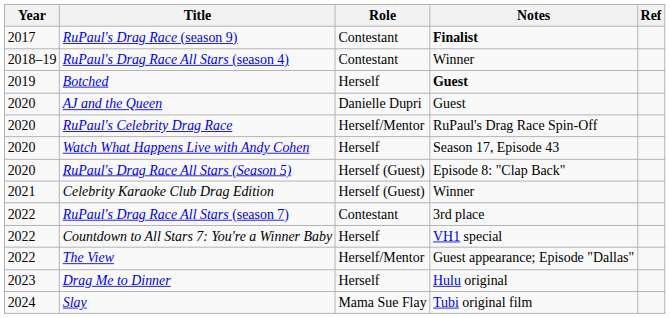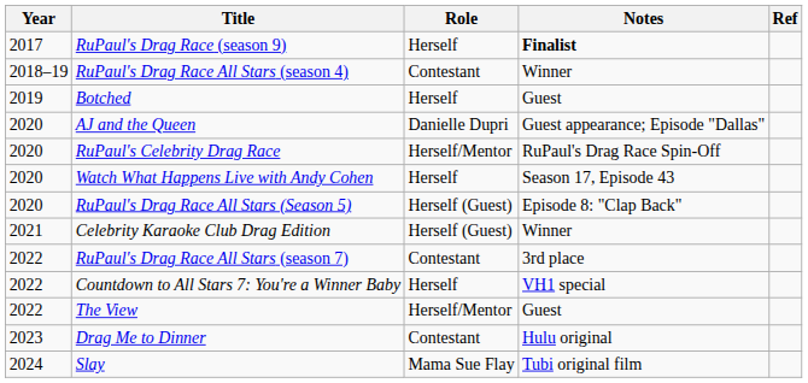 <table class="wikitable plainrowheaders sortable">
 <tr>
 <th scope="col">Year</th>
 <th scope="col">Title</th>
 <th scope="col">Role</th>
 <th scope="col">Notes</th>
 <th scope="col">Ref</th>
 </tr>
 <tr>
 <td>2017</td>
 <td scope="row"><a href='#'><em>RuPaul's Drag Race</em> (season 9)</a></td>
-<td>Contestant</td>
+<td>Herself</td>
 <td><strong>Finalist</strong></td>
 <td></td>
 </tr>
 <tr>
 <td>2018–19</td>
 <td scope="row"><a href='#'><em>RuPaul's Drag Race All Stars</em> (season 4)</a></td>
 <td>Contestant</td>
 <td>Winner</td>
 <td></td>
 </tr>
 <tr>
 <td>2019</td>
 <td><em><a href='#'>Botched</a></em></td>
 <td>Herself</td>
-<td><strong>Guest</strong></td>
+<td>Guest</td>
 <td style="text-align: center;"></td>
 </tr>
 <tr>
 <td>2020</td>
 <td><em><a href='#'>AJ and the Queen</a></em></td>
 <td>Danielle Dupri</td>
-<td>Guest</td>
+<td>Guest appearance; Episode "Dallas"</td>
 <td style="text-align: center;"></td>
 </tr>
 <tr>
 <td>2020</td>
 <td><em><a href='#'>RuPaul's Celebrity Drag Race</a></em></td>
 <td>Herself/Mentor</td>
 <td>RuPaul's Drag Race Spin-Off</td>
 <td style="text-align: center;"></td>
 </tr>
 <tr>
 <td>2020</td>
 <td><em><a href='#'>Watch What Happens Live with Andy Cohen</a></em></td>
 <td>Herself</td>
 <td>Season 17, Episode 43</td>
 <td style="text-align: center;"></td>
 </tr>
 <tr>
 <td>2020</td>
 <td><em><a href='#'>RuPaul's Drag Race All Stars (Season 5)</a></em></td>
 <td>Herself (Guest)</td>
 <td>Episode 8: "Clap Back"</td>
 <td style="text-align: center;"></td>
 </tr>
 <tr>
 <td>2021</td>
 <td><em>Celebrity Karaoke Club Drag Edition</em></td>
 <td>Herself (Guest)</td>
 <td>Winner</td>
 <td style="text-align: center;"></td>
 </tr>
 <tr>
 <td>2022</td>
 <td><a href='#'><em>RuPaul's Drag Race All Stars</em> (season 7)</a></td>
 <td>Contestant</td>
 <td>3rd place</td>
 <td style="text-align: center;"></td>
 </tr>
 <tr>
 <td>2022</td>
 <td><em>Countdown to All Stars 7: You're a Winner Baby</em></td>
 <td>Herself</td>
 <td><a href='#'>VH1</a> special</td>
 <td></td>
 </tr>
 <tr>
 <td>2022</td>
 <td><em><a href='#'>The View</a></em></td>
 <td>Herself/Mentor</td>
-<td>Guest appearance; Episode "Dallas"</td>
+<td>Guest</td>
 <td></td>
 </tr>
 <tr>
 <td>2023</td>
 <td><em><a href='#'>Drag Me to Dinner</a></em></td>
-<td>Herself</td>
+<td>Contestant</td>
 <td><a href='#'>Hulu</a> original</td>
 <td style="text-align: center;"></td>
 </tr>
 <tr>
 <td>2024</td>
 <td><em><a href='#'>Slay</a></em></td>
 <td>Mama Sue Flay</td>
 <td><a href='#'>Tubi</a> original film</td>
 <td></td>
 </tr>
 </table>
